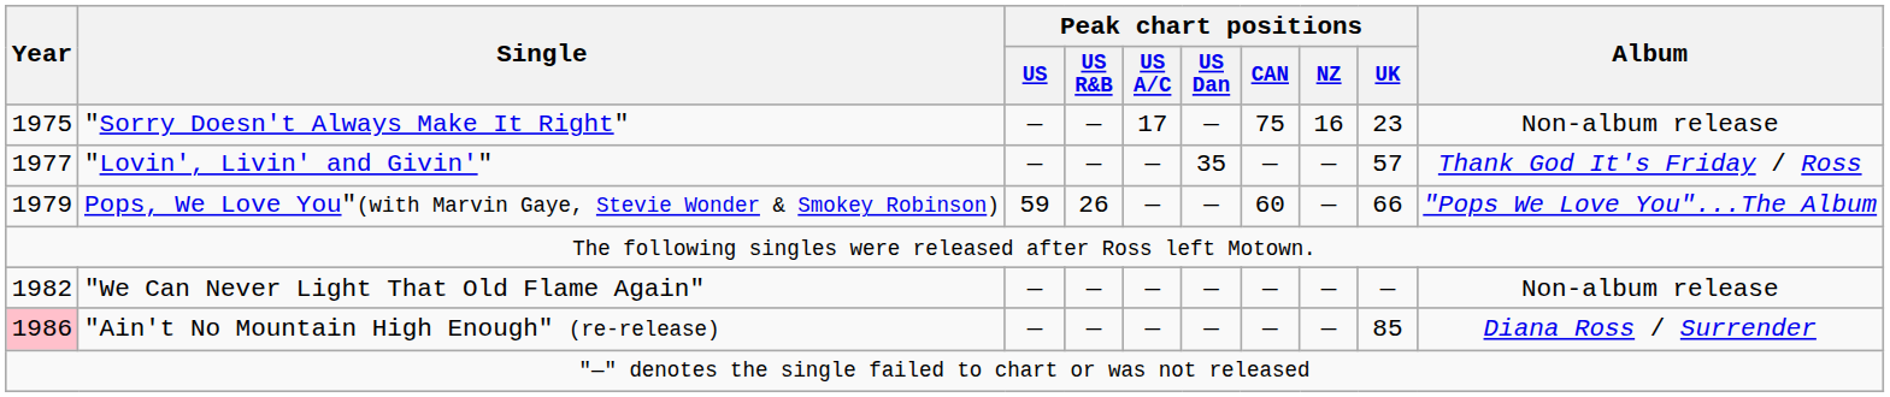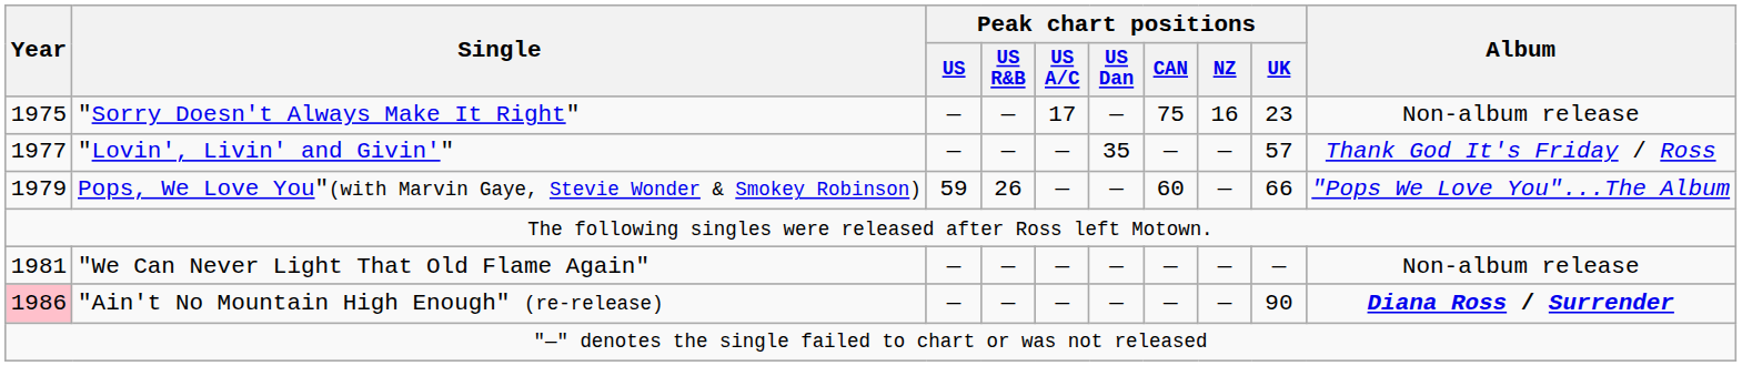 <table class="wikitable" style="text-align:center">
 <tr>
 <th rowspan="2">Year</th>
 <th rowspan="2">Single</th>
 <th colspan="7">Peak chart positions</th>
 <th rowspan="2">Album</th>
 </tr>
 <tr style="font-size:smaller;">
 <th style="width:25px;"><a href='#'>US</a><br></th>
 <th style="width:25px;"><a href='#'>US<br>R&B</a><br></th>
 <th style="width:25px;"><a href='#'>US<br>A/C</a><br></th>
 <th style="width:25px;"><a href='#'>US<br>Dan</a><br></th>
 <th style="width:25px;"><a href='#'>CAN</a><br></th>
 <th style="width:25px;"><a href='#'>NZ</a><br></th>
 <th style="width:25px;"><a href='#'>UK</a><br></th>
 </tr>
 <tr>
 <td>1975</td>
 <td style="text-align:left;">"<a href='#'>Sorry Doesn't Always Make It Right</a>" </td>
 <td>—</td>
 <td>—</td>
 <td>17</td>
 <td>—</td>
 <td>75</td>
 <td>16</td>
 <td>23</td>
 <td>Non-album release</td>
 </tr>
 <tr>
 <td>1977</td>
 <td style="text-align:left;">"<a href='#'>Lovin', Livin' and Givin'</a>"</td>
 <td>—</td>
 <td>—</td>
 <td>—</td>
 <td>35</td>
 <td>—</td>
 <td>—</td>
 <td>57</td>
 <td><em><a href='#'>Thank God It's Friday</a></em> / <em><a href='#'>Ross</a></em></td>
 </tr>
 <tr>
 <td>1979</td>
 <td style="text-align:left;"><a href='#'>Pops, We Love You</a>"<small>(with Marvin Gaye, <a href='#'>Stevie Wonder</a> & <a href='#'>Smokey Robinson</a>)</small></td>
 <td>59</td>
 <td>26</td>
 <td>—</td>
 <td>—</td>
 <td>60</td>
 <td>—</td>
 <td>66</td>
 <td><em><a href='#'>"Pops We Love You"...The Album</a></em></td>
 </tr>
 <tr>
 <td style="text-align:center;" colspan="14"><small>The following singles were released after Ross left Motown.</small></td>
 </tr>
 <tr>
-<td>1982</td>
+<td>1981</td>
 <td style="text-align:left;">"We Can Never Light That Old Flame Again" </td>
 <td>—</td>
 <td>—</td>
 <td>—</td>
 <td>—</td>
 <td>—</td>
 <td>—</td>
 <td>—</td>
 <td>Non-album release</td>
 </tr>
 <tr>
 <td style="background: pink;">1986</td>
 <td style="text-align:left;">"Ain't No Mountain High Enough" <small>(re-release)</small> </td>
 <td>—</td>
 <td>—</td>
 <td>—</td>
 <td>—</td>
 <td>—</td>
 <td>—</td>
-<td>85</td>
-<td><em><a href='#'>Diana Ross</a></em> / <em><a href='#'>Surrender</a></em></td>
+<td>90</td>
+<td><strong><em><a href='#'>Diana Ross</a></em> / <em><a href='#'>Surrender</a></em></strong></td>
 </tr>
 <tr>
 <td style="text-align:center;" colspan="10"><small>"—" denotes the single failed to chart or was not released</small></td>
 </tr>
 </table>
